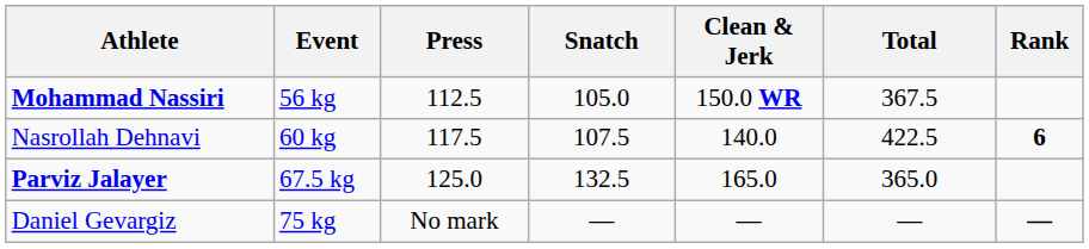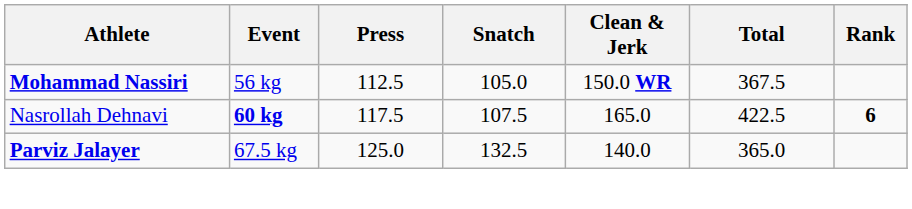 <table class="wikitable" width="70%" style="text-align:center; font-size:90%">
 <tr>
 <th width="20%">Athlete</th>
 <th width="8%">Event</th>
 <th width="11%">Press</th>
 <th width="11%">Snatch</th>
 <th width="11%">Clean & Jerk</th>
 <th width="13%">Total</th>
 <th width="6%">Rank</th>
 </tr>
 <tr>
 <td align="left"><strong><a href='#'>Mohammad Nassiri</a></strong></td>
 <td align="left"><a href='#'>56 kg</a></td>
 <td>112.5</td>
 <td>105.0</td>
 <td>150.0 <strong><a href='#'>WR</a></strong></td>
 <td>367.5</td>
 <td></td>
 </tr>
 <tr>
 <td align="left"><a href='#'>Nasrollah Dehnavi</a></td>
-<td align="left"><a href='#'>60 kg</a></td>
+<td align="left"><strong><a href='#'>60 kg</a></strong></td>
 <td>117.5</td>
 <td>107.5</td>
-<td>140.0</td>
+<td>165.0</td>
 <td>422.5</td>
 <td><strong>6</strong></td>
 </tr>
 <tr>
 <td align="left"><strong><a href='#'>Parviz Jalayer</a></strong></td>
 <td align="left"><a href='#'>67.5 kg</a></td>
 <td>125.0</td>
 <td>132.5</td>
-<td>165.0</td>
+<td>140.0</td>
 <td>365.0</td>
 <td></td>
 </tr>
-<tr>
-<td align="left"><a href='#'>Daniel Gevargiz</a></td>
-<td align="left"><a href='#'>75 kg</a></td>
-<td>No mark</td>
-<td>—</td>
-<td>—</td>
-<td>—</td>
-<td><strong>—</strong></td>
-</tr>
 </table>
